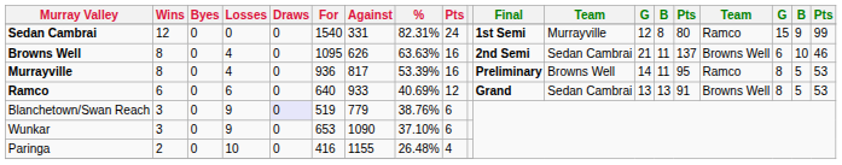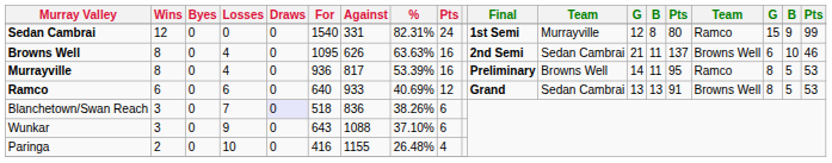 <table style="font-size: 85%; text-align: left;" class="wikitable">
 <tr>
 <th style="color:crimson">Murray Valley</th>
 <th style="color:crimson">Wins</th>
 <th style="color:crimson">Byes</th>
 <th style="color:crimson">Losses</th>
 <th style="color:crimson">Draws</th>
 <th style="color:crimson">For</th>
 <th style="color:crimson">Against</th>
 <th style="color:crimson">%</th>
 <th style="color:crimson">Pts</th>
 <th></th>
 <th style="color:green">Final</th>
 <th style="color:green">Team</th>
 <th style="color:green">G</th>
 <th style="color:green">B</th>
 <th style="color:green">Pts</th>
 <th style="color:green">Team</th>
 <th style="color:green">G</th>
 <th style="color:green">B</th>
 <th style="color:green">Pts</th>
 </tr>
 <tr>
 </tr>
 <tr>
 </tr>
 <tr>
 <td><strong>	Sedan Cambrai	</strong></td>
 <td>12</td>
 <td>0</td>
 <td>0</td>
 <td>0</td>
 <td>1540</td>
 <td>331</td>
 <td>82.31%</td>
 <td>24</td>
 <td></td>
 <td><strong>1st Semi</strong></td>
 <td>Murrayville</td>
 <td>12</td>
 <td>8</td>
 <td>80</td>
 <td>Ramco</td>
 <td>15</td>
 <td>9</td>
 <td>99</td>
 </tr>
 <tr>
 <td><strong>	Browns Well	</strong></td>
 <td>8</td>
 <td>0</td>
 <td>4</td>
 <td>0</td>
 <td>1095</td>
 <td>626</td>
 <td>63.63%</td>
 <td>16</td>
 <td></td>
 <td><strong>2nd Semi</strong></td>
 <td>Sedan Cambrai</td>
 <td>21</td>
 <td>11</td>
 <td>137</td>
 <td>Browns Well</td>
 <td>6</td>
 <td>10</td>
 <td>46</td>
 </tr>
 <tr ||>
 <td><strong>	Murrayville	</strong></td>
 <td>8</td>
 <td>0</td>
 <td>4</td>
 <td>0</td>
 <td>936</td>
 <td>817</td>
 <td>53.39%</td>
 <td>16</td>
 <td></td>
 <td><strong>Preliminary</strong></td>
 <td>Browns Well</td>
 <td>14</td>
 <td>11</td>
 <td>95</td>
 <td>Ramco</td>
 <td>8</td>
 <td>5</td>
 <td>53</td>
 </tr>
 <tr>
 <td><strong>	Ramco	</strong></td>
 <td>6</td>
 <td>0</td>
 <td>6</td>
 <td>0</td>
 <td>640</td>
 <td>933</td>
 <td>40.69%</td>
 <td>12</td>
 <td></td>
 <td><strong>Grand</strong></td>
 <td>Sedan Cambrai</td>
 <td>13</td>
 <td>13</td>
 <td>91</td>
 <td>Browns Well</td>
 <td>8</td>
 <td>5</td>
 <td>53</td>
 </tr>
 <tr>
 <td>Blanchetown/Swan Reach</td>
 <td>3</td>
 <td>0</td>
-<td>9</td>
+<td>7</td>
 <td style="background: lavender;">0</td>
-<td>519</td>
-<td>779</td>
-<td>38.76%</td>
+<td>518</td>
+<td>836</td>
+<td>38.26%</td>
 <td>6</td>
 <td></td>
 </tr>
 <tr>
 <td>Wunkar</td>
 <td>3</td>
 <td>0</td>
 <td>9</td>
 <td>0</td>
-<td>653</td>
-<td>1090</td>
+<td>643</td>
+<td>1088</td>
 <td>37.10%</td>
 <td>6</td>
 <td></td>
 </tr>
 <tr>
 <td>Paringa</td>
 <td>2</td>
 <td>0</td>
 <td>10</td>
 <td>0</td>
 <td>416</td>
 <td>1155</td>
 <td>26.48%</td>
 <td>4</td>
 <td></td>
 </tr>
 <tr>
 </tr>
 </table>
